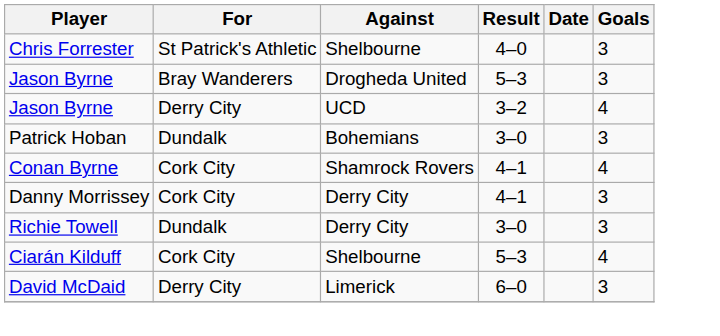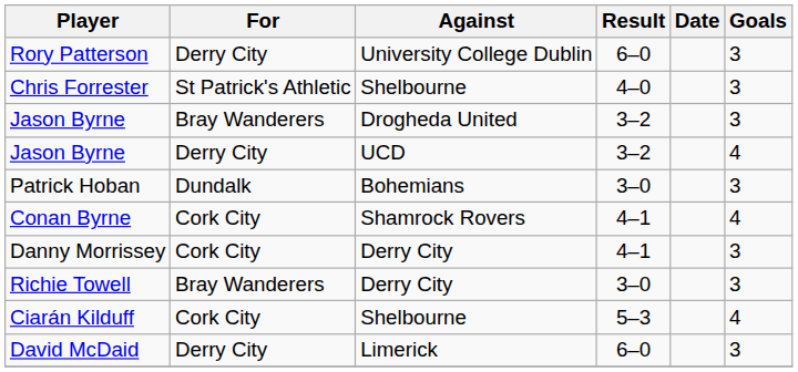 <table class="wikitable sortable">
 <tr>
 <th>Player</th>
 <th>For</th>
 <th>Against</th>
 <th style="text-align:center;">Result</th>
 <th>Date</th>
 <th>Goals</th>
+</tr>
+<tr>
+<td><a href='#'>Rory Patterson</a></td>
+<td>Derry City</td>
+<td>University College Dublin</td>
+<td style="text-align:center;">6–0</td>
+<td></td>
+<td><div>3</div></td>
 </tr>
 <tr>
 <td><a href='#'>Chris Forrester</a></td>
 <td>St Patrick's Athletic</td>
 <td>Shelbourne</td>
 <td style="text-align:center;">4–0</td>
 <td></td>
 <td><div>3</div></td>
 </tr>
 <tr>
 <td><a href='#'>Jason Byrne</a></td>
 <td>Bray Wanderers</td>
 <td>Drogheda United</td>
-<td style="text-align:center;">5–3</td>
+<td style="text-align:center;">3–2</td>
 <td></td>
 <td><div>3</div></td>
 </tr>
 <tr>
 <td><a href='#'>Jason Byrne</a></td>
 <td>Derry City</td>
 <td>UCD</td>
 <td style="text-align:center;">3–2</td>
 <td></td>
 <td><div>4</div></td>
 </tr>
 <tr>
 <td>Patrick Hoban</td>
 <td>Dundalk</td>
 <td>Bohemians</td>
 <td style="text-align:center;">3–0</td>
 <td></td>
 <td><div>3</div></td>
 </tr>
 <tr>
 <td><a href='#'>Conan Byrne</a></td>
 <td>Cork City</td>
 <td>Shamrock Rovers</td>
 <td style="text-align:center;">4–1</td>
 <td></td>
 <td><div>4</div></td>
 </tr>
 <tr>
 <td>Danny Morrissey</td>
 <td>Cork City</td>
 <td>Derry City</td>
 <td style="text-align:center;">4–1</td>
 <td></td>
 <td><div>3</div></td>
 </tr>
 <tr>
 <td><a href='#'>Richie Towell</a></td>
-<td>Dundalk</td>
+<td>Bray Wanderers</td>
 <td>Derry City</td>
 <td style="text-align:center;">3–0</td>
 <td></td>
 <td><div>3</div></td>
 </tr>
 <tr>
 <td><a href='#'>Ciarán Kilduff</a></td>
 <td>Cork City</td>
 <td>Shelbourne</td>
 <td style="text-align:center;">5–3</td>
 <td></td>
 <td><div>4</div></td>
 </tr>
 <tr>
 <td><a href='#'>David McDaid</a></td>
 <td>Derry City</td>
 <td>Limerick</td>
 <td style="text-align:center;">6–0</td>
 <td></td>
 <td><div>3</div></td>
 </tr>
 <tr>
 </tr>
 </table>
